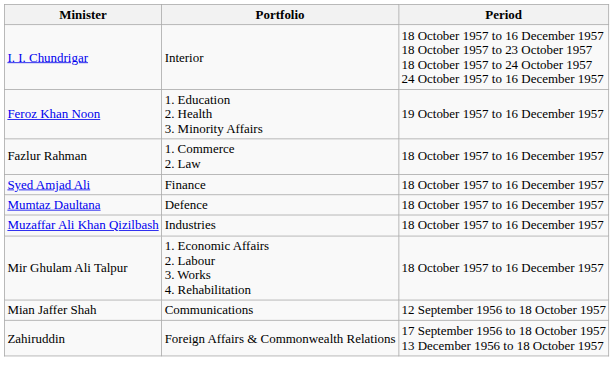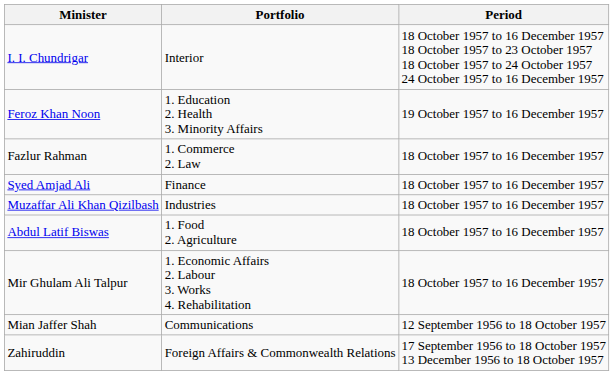 <table class="wikitable sortable">
 <tr>
 <th>Minister</th>
 <th>Portfolio</th>
 <th>Period</th>
 </tr>
 <tr>
 <td><a href='#'>I. I. Chundrigar</a></td>
 <td>Interior</td>
 <td>18 October 1957 to 16 December 1957 <br> 18 October 1957 to 23 October 1957 <br> 18 October 1957 to 24 October 1957 <br> 24 October 1957 to 16 December 1957</td>
 </tr>
 <tr>
 <td><a href='#'>Feroz Khan Noon</a></td>
 <td>1. Education <br> 2. Health <br> 3. Minority Affairs</td>
 <td>19 October 1957 to 16 December 1957</td>
 </tr>
 <tr>
 <td>Fazlur Rahman</td>
 <td>1. Commerce <br> 2. Law</td>
 <td>18 October 1957 to 16 December 1957</td>
 </tr>
 <tr>
 <td><a href='#'>Syed Amjad Ali</a></td>
 <td>Finance</td>
 <td>18 October 1957 to 16 December 1957</td>
 </tr>
 <tr>
-<td><a href='#'>Mumtaz Daultana</a></td>
-<td>Defence</td>
+<td><a href='#'>Muzaffar Ali Khan Qizilbash</a></td>
+<td>Industries</td>
 <td>18 October 1957 to 16 December 1957</td>
 </tr>
 <tr>
-<td><a href='#'>Muzaffar Ali Khan Qizilbash</a></td>
-<td>Industries</td>
+<td><a href='#'>Abdul Latif Biswas</a></td>
+<td>1. Food <br> 2. Agriculture</td>
 <td>18 October 1957 to 16 December 1957</td>
 </tr>
 <tr>
 <td>Mir Ghulam Ali Talpur</td>
 <td>1. Economic Affairs <br> 2. Labour <br> 3. Works <br> 4. Rehabilitation</td>
 <td>18 October 1957 to 16 December 1957</td>
 </tr>
 <tr>
 <td>Mian Jaffer Shah</td>
 <td>Communications</td>
 <td>12 September 1956 to 18 October 1957</td>
 </tr>
 <tr>
 <td>Zahiruddin</td>
 <td>Foreign Affairs & Commonwealth Relations</td>
 <td>17 September 1956 to 18 October 1957 <br> 13 December 1956 to 18 October 1957</td>
 </tr>
 </table>
